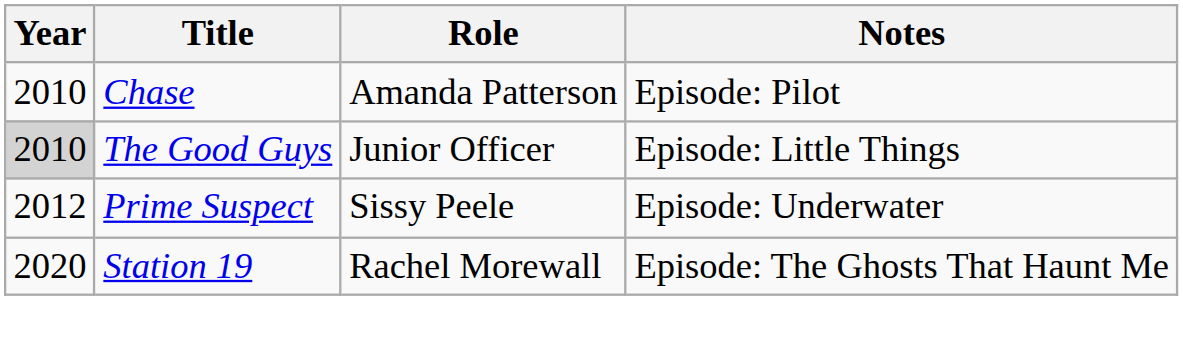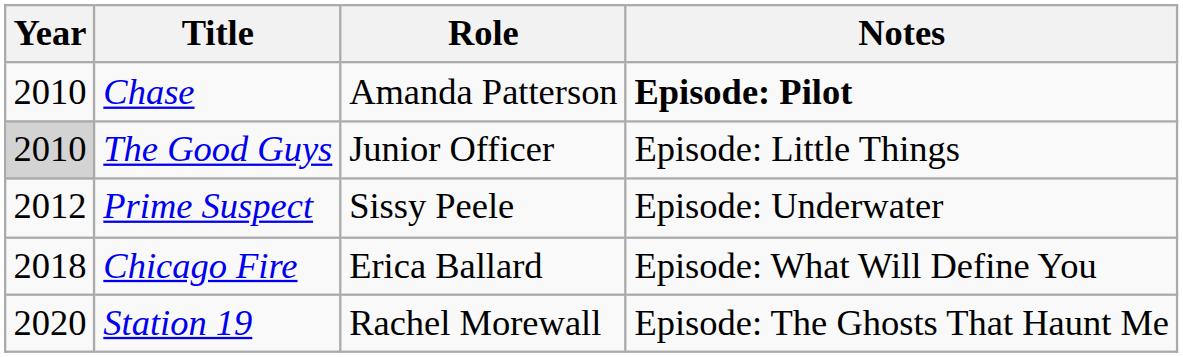 <table class="wikitable">
 <tr>
 <th>Year</th>
 <th>Title</th>
 <th>Role</th>
 <th>Notes</th>
 </tr>
 <tr>
 <td>2010</td>
 <td><em><a href='#'>Chase</a></em></td>
 <td>Amanda Patterson</td>
-<td>Episode: Pilot</td>
+<td><strong>Episode: Pilot</strong></td>
 </tr>
 <tr>
 <td style="background: lightgrey;">2010</td>
 <td><em><a href='#'>The Good Guys</a></em></td>
 <td>Junior Officer</td>
 <td>Episode: Little Things</td>
 </tr>
 <tr>
 <td>2012</td>
 <td><em><a href='#'>Prime Suspect</a></em></td>
 <td>Sissy Peele</td>
 <td>Episode: Underwater</td>
 </tr>
 <tr>
+<td>2018</td>
+<td><em><a href='#'>Chicago Fire</a></em></td>
+<td>Erica Ballard</td>
+<td>Episode: What Will Define You</td>
+</tr>
+<tr>
 <td>2020</td>
 <td><em><a href='#'>Station 19</a></em></td>
 <td>Rachel Morewall</td>
 <td>Episode: The Ghosts That Haunt Me</td>
 </tr>
 </table>
